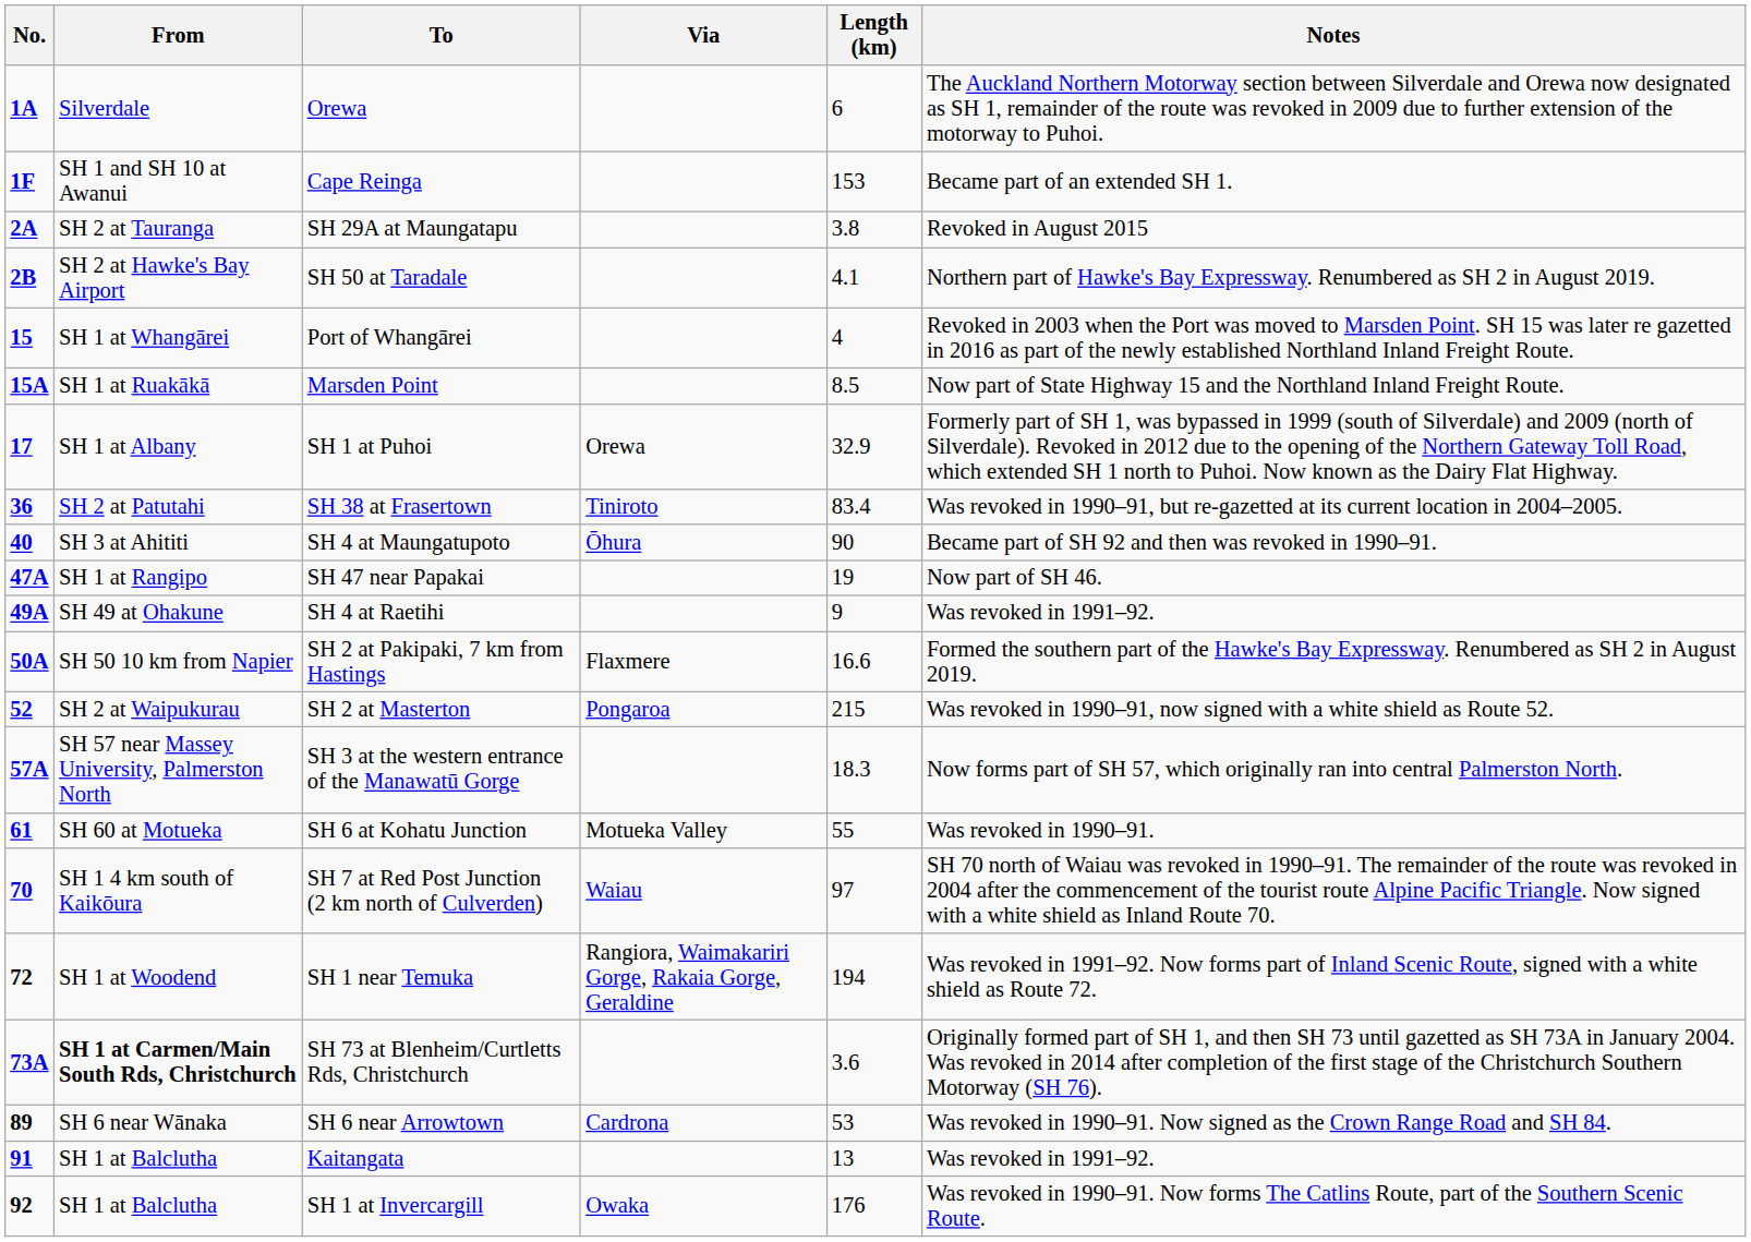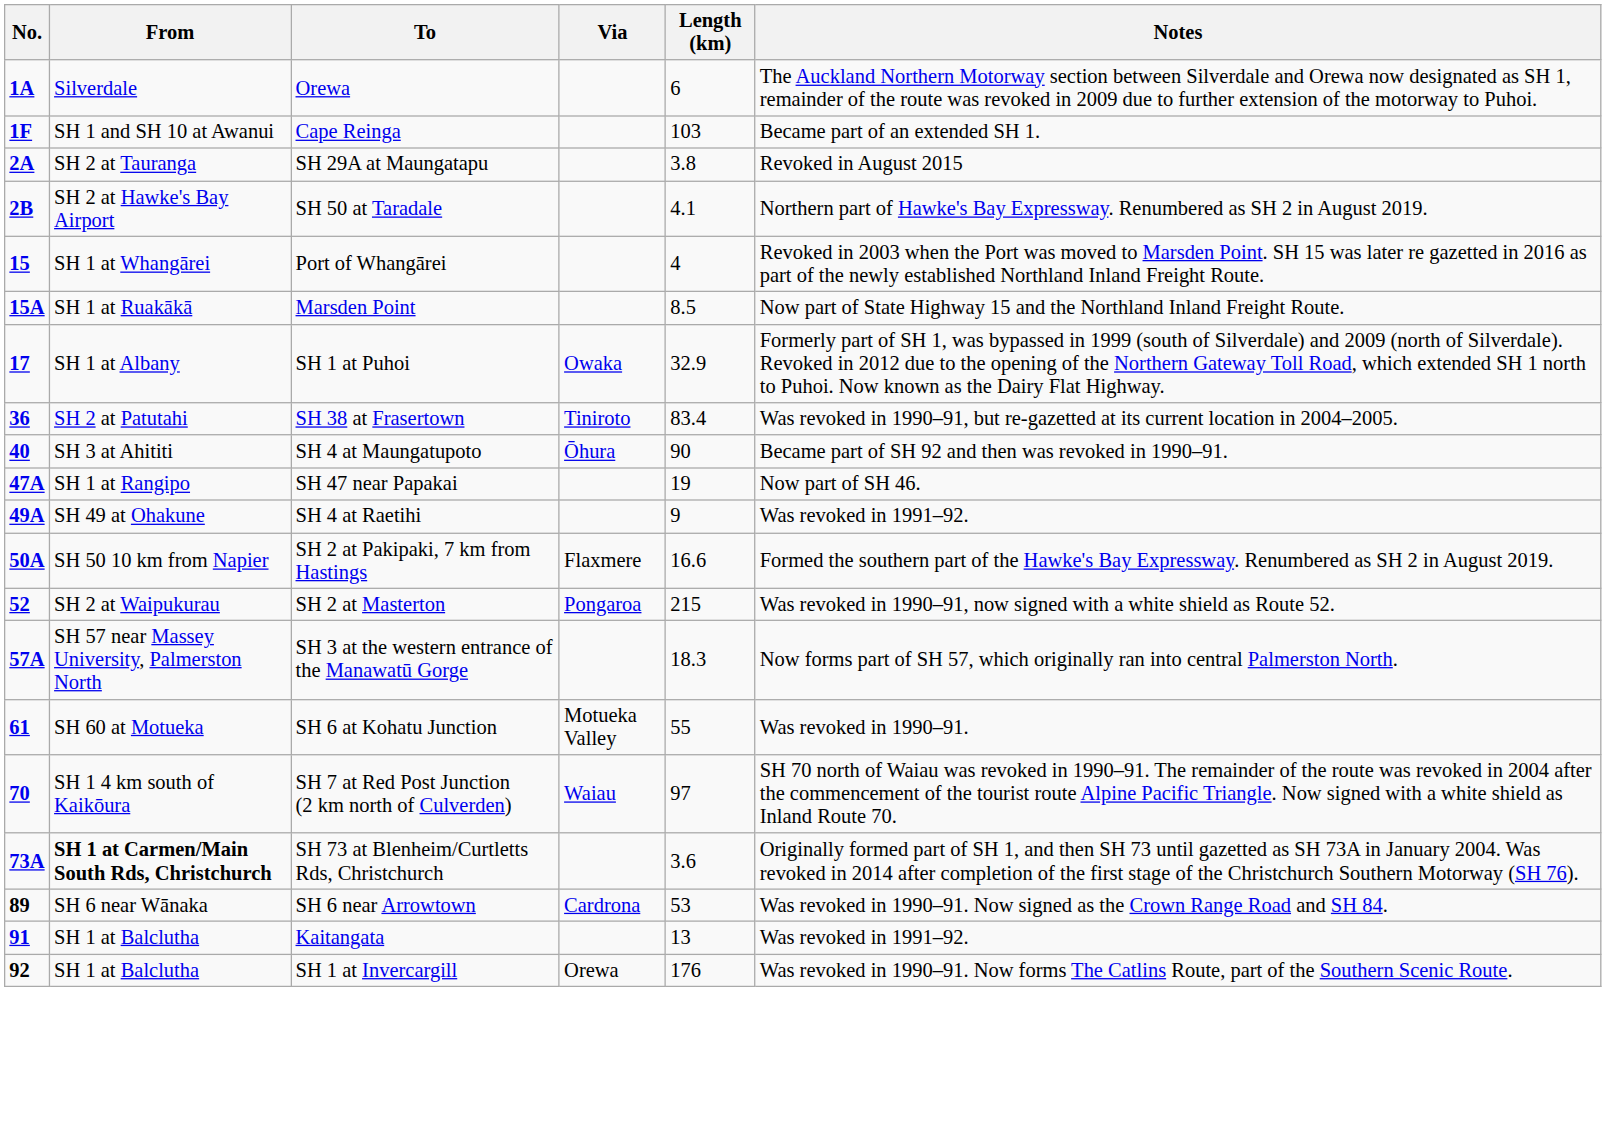 <table class="wikitable">
 <tr>
 <th>No.</th>
 <th>From</th>
 <th>To</th>
 <th>Via</th>
 <th>Length (km)</th>
 <th>Notes</th>
 </tr>
 <tr>
 <td><strong><a href='#'>1A</a></strong></td>
 <td><a href='#'>Silverdale</a></td>
 <td><a href='#'>Orewa</a></td>
 <td></td>
 <td>6</td>
 <td>The <a href='#'>Auckland Northern Motorway</a> section between Silverdale and Orewa now designated as SH 1, remainder of the route was revoked in 2009 due to further extension of the motorway to Puhoi.</td>
 </tr>
 <tr>
 <td><strong><a href='#'>1F</a></strong></td>
 <td>SH 1 and SH 10 at Awanui</td>
 <td><a href='#'>Cape Reinga</a></td>
 <td></td>
-<td>153</td>
+<td>103</td>
 <td>Became part of an extended SH 1.</td>
 </tr>
 <tr>
 <td><strong><a href='#'>2A</a></strong></td>
 <td>SH 2 at <a href='#'>Tauranga</a></td>
 <td>SH 29A at Maungatapu</td>
 <td></td>
 <td>3.8</td>
 <td>Revoked in August 2015</td>
 </tr>
 <tr>
 <td><strong><a href='#'>2B</a></strong></td>
 <td>SH 2 at <a href='#'>Hawke's Bay Airport</a></td>
 <td>SH 50 at <a href='#'>Taradale</a></td>
 <td></td>
 <td>4.1</td>
 <td>Northern part of <a href='#'>Hawke's Bay Expressway</a>. Renumbered as SH 2 in August 2019.</td>
 </tr>
 <tr>
 <td><strong><a href='#'>15</a></strong></td>
 <td>SH 1 at <a href='#'>Whangārei</a></td>
 <td>Port of Whangārei</td>
 <td></td>
 <td>4</td>
 <td>Revoked in 2003 when the Port was moved to <a href='#'>Marsden Point</a>. SH 15 was later re gazetted in 2016 as part of the newly established Northland Inland Freight Route.</td>
 </tr>
 <tr>
 <td><strong><a href='#'>15A</a></strong></td>
 <td>SH 1 at <a href='#'>Ruakākā</a></td>
 <td><a href='#'>Marsden Point</a></td>
 <td></td>
 <td>8.5</td>
 <td>Now part of State Highway 15 and the Northland Inland Freight Route.</td>
 </tr>
 <tr>
 <td><strong><a href='#'>17</a></strong></td>
 <td>SH 1 at <a href='#'>Albany</a></td>
 <td>SH 1 at Puhoi</td>
-<td>Orewa</td>
+<td><a href='#'>Owaka</a></td>
 <td>32.9</td>
 <td>Formerly part of SH 1, was bypassed in 1999 (south of Silverdale) and 2009 (north of Silverdale). Revoked in 2012 due to the opening of the <a href='#'>Northern Gateway Toll Road</a>, which extended SH 1 north to Puhoi. Now known as the Dairy Flat Highway.</td>
 </tr>
 <tr>
 <td><strong><a href='#'>36</a></strong></td>
 <td><a href='#'>SH 2</a> at <a href='#'>Patutahi</a></td>
 <td><a href='#'>SH 38</a> at <a href='#'>Frasertown</a></td>
 <td><a href='#'>Tiniroto</a></td>
 <td>83.4</td>
 <td>Was revoked in 1990–91, but re-gazetted at its current location in 2004–2005.</td>
 </tr>
 <tr>
 <td><strong><a href='#'>40</a></strong></td>
 <td>SH 3 at Ahititi</td>
 <td>SH 4 at Maungatupoto</td>
 <td><a href='#'>Ōhura</a></td>
 <td>90</td>
 <td>Became part of SH 92 and then was revoked in 1990–91.</td>
 </tr>
 <tr>
 <td><strong><a href='#'>47A</a></strong></td>
 <td>SH 1 at <a href='#'>Rangipo</a></td>
 <td>SH 47 near Papakai</td>
 <td></td>
 <td>19</td>
 <td>Now part of SH 46.</td>
 </tr>
 <tr>
 <td><strong><a href='#'>49A</a></strong></td>
 <td>SH 49 at <a href='#'>Ohakune</a></td>
 <td>SH 4 at Raetihi</td>
 <td></td>
 <td>9</td>
 <td>Was revoked in 1991–92.</td>
 </tr>
 <tr>
 <td><strong><a href='#'>50A</a></strong></td>
 <td>SH 50 10 km from <a href='#'>Napier</a></td>
 <td>SH 2 at Pakipaki, 7 km from <a href='#'>Hastings</a></td>
 <td>Flaxmere</td>
 <td>16.6</td>
 <td>Formed the southern part of the <a href='#'>Hawke's Bay Expressway</a>. Renumbered as SH 2 in August 2019.</td>
 </tr>
 <tr>
 <td><strong><a href='#'>52</a></strong></td>
 <td>SH 2 at <a href='#'>Waipukurau</a></td>
 <td>SH 2 at <a href='#'>Masterton</a></td>
 <td><a href='#'>Pongaroa</a></td>
 <td>215</td>
 <td>Was revoked in 1990–91, now signed with a white shield as Route 52.</td>
 </tr>
 <tr>
 <td><strong><a href='#'>57A</a></strong></td>
 <td>SH 57 near <a href='#'>Massey University</a>, <a href='#'>Palmerston North</a></td>
 <td>SH 3 at the western entrance of the <a href='#'>Manawatū Gorge</a></td>
 <td></td>
 <td>18.3</td>
 <td>Now forms part of SH 57, which originally ran into central <a href='#'>Palmerston North</a>.</td>
 </tr>
 <tr>
 <td><strong><a href='#'>61</a></strong></td>
 <td>SH 60 at <a href='#'>Motueka</a></td>
 <td>SH 6 at Kohatu Junction</td>
 <td>Motueka Valley</td>
 <td>55</td>
 <td>Was revoked in 1990–91.</td>
 </tr>
 <tr>
 <td><strong><a href='#'>70</a></strong></td>
 <td>SH 1 4 km south of <a href='#'>Kaikōura</a></td>
 <td>SH 7 at Red Post Junction (2 km north of <a href='#'>Culverden</a>)</td>
 <td><a href='#'>Waiau</a></td>
 <td>97</td>
 <td>SH 70 north of Waiau was revoked in 1990–91. The remainder of the route was revoked in 2004 after the commencement of the tourist route <a href='#'>Alpine Pacific Triangle</a>. Now signed with a white shield as Inland Route 70.</td>
 </tr>
 <tr>
-<td><strong>72</strong></td>
-<td>SH 1 at <a href='#'>Woodend</a></td>
-<td>SH 1 near <a href='#'>Temuka</a></td>
-<td>Rangiora, <a href='#'>Waimakariri Gorge</a>, <a href='#'>Rakaia Gorge</a>, <a href='#'>Geraldine</a></td>
-<td>194</td>
-<td>Was revoked in 1991–92. Now forms part of <a href='#'>Inland Scenic Route</a>, signed with a white shield as Route 72.</td>
-</tr>
-<tr>
 <td><strong><a href='#'>73A</a></strong></td>
 <td><strong>SH 1 at Carmen/Main South Rds, Christchurch</strong></td>
 <td>SH 73 at Blenheim/Curtletts Rds, Christchurch</td>
 <td></td>
 <td>3.6</td>
 <td>Originally formed part of SH 1, and then SH 73 until gazetted as SH 73A in January 2004. Was revoked in 2014 after completion of the first stage of the Christchurch Southern Motorway (<a href='#'>SH 76</a>).</td>
 </tr>
 <tr>
 <td><strong>89</strong></td>
 <td>SH 6 near Wānaka</td>
 <td>SH 6 near <a href='#'>Arrowtown</a></td>
 <td><a href='#'>Cardrona</a></td>
 <td>53</td>
 <td>Was revoked in 1990–91. Now signed as the <a href='#'>Crown Range Road</a> and <a href='#'>SH 84</a>.</td>
 </tr>
 <tr>
 <td><strong><a href='#'>91</a></strong></td>
 <td>SH 1 at <a href='#'>Balclutha</a></td>
 <td><a href='#'>Kaitangata</a></td>
 <td></td>
 <td>13</td>
 <td>Was revoked in 1991–92.</td>
 </tr>
 <tr>
 <td><strong>92</strong></td>
 <td>SH 1 at <a href='#'>Balclutha</a></td>
 <td>SH 1 at <a href='#'>Invercargill</a></td>
-<td><a href='#'>Owaka</a></td>
+<td>Orewa</td>
 <td>176</td>
 <td>Was revoked in 1990–91. Now forms <a href='#'>The Catlins</a> Route, part of the <a href='#'>Southern Scenic Route</a>.</td>
 </tr>
 </table>
